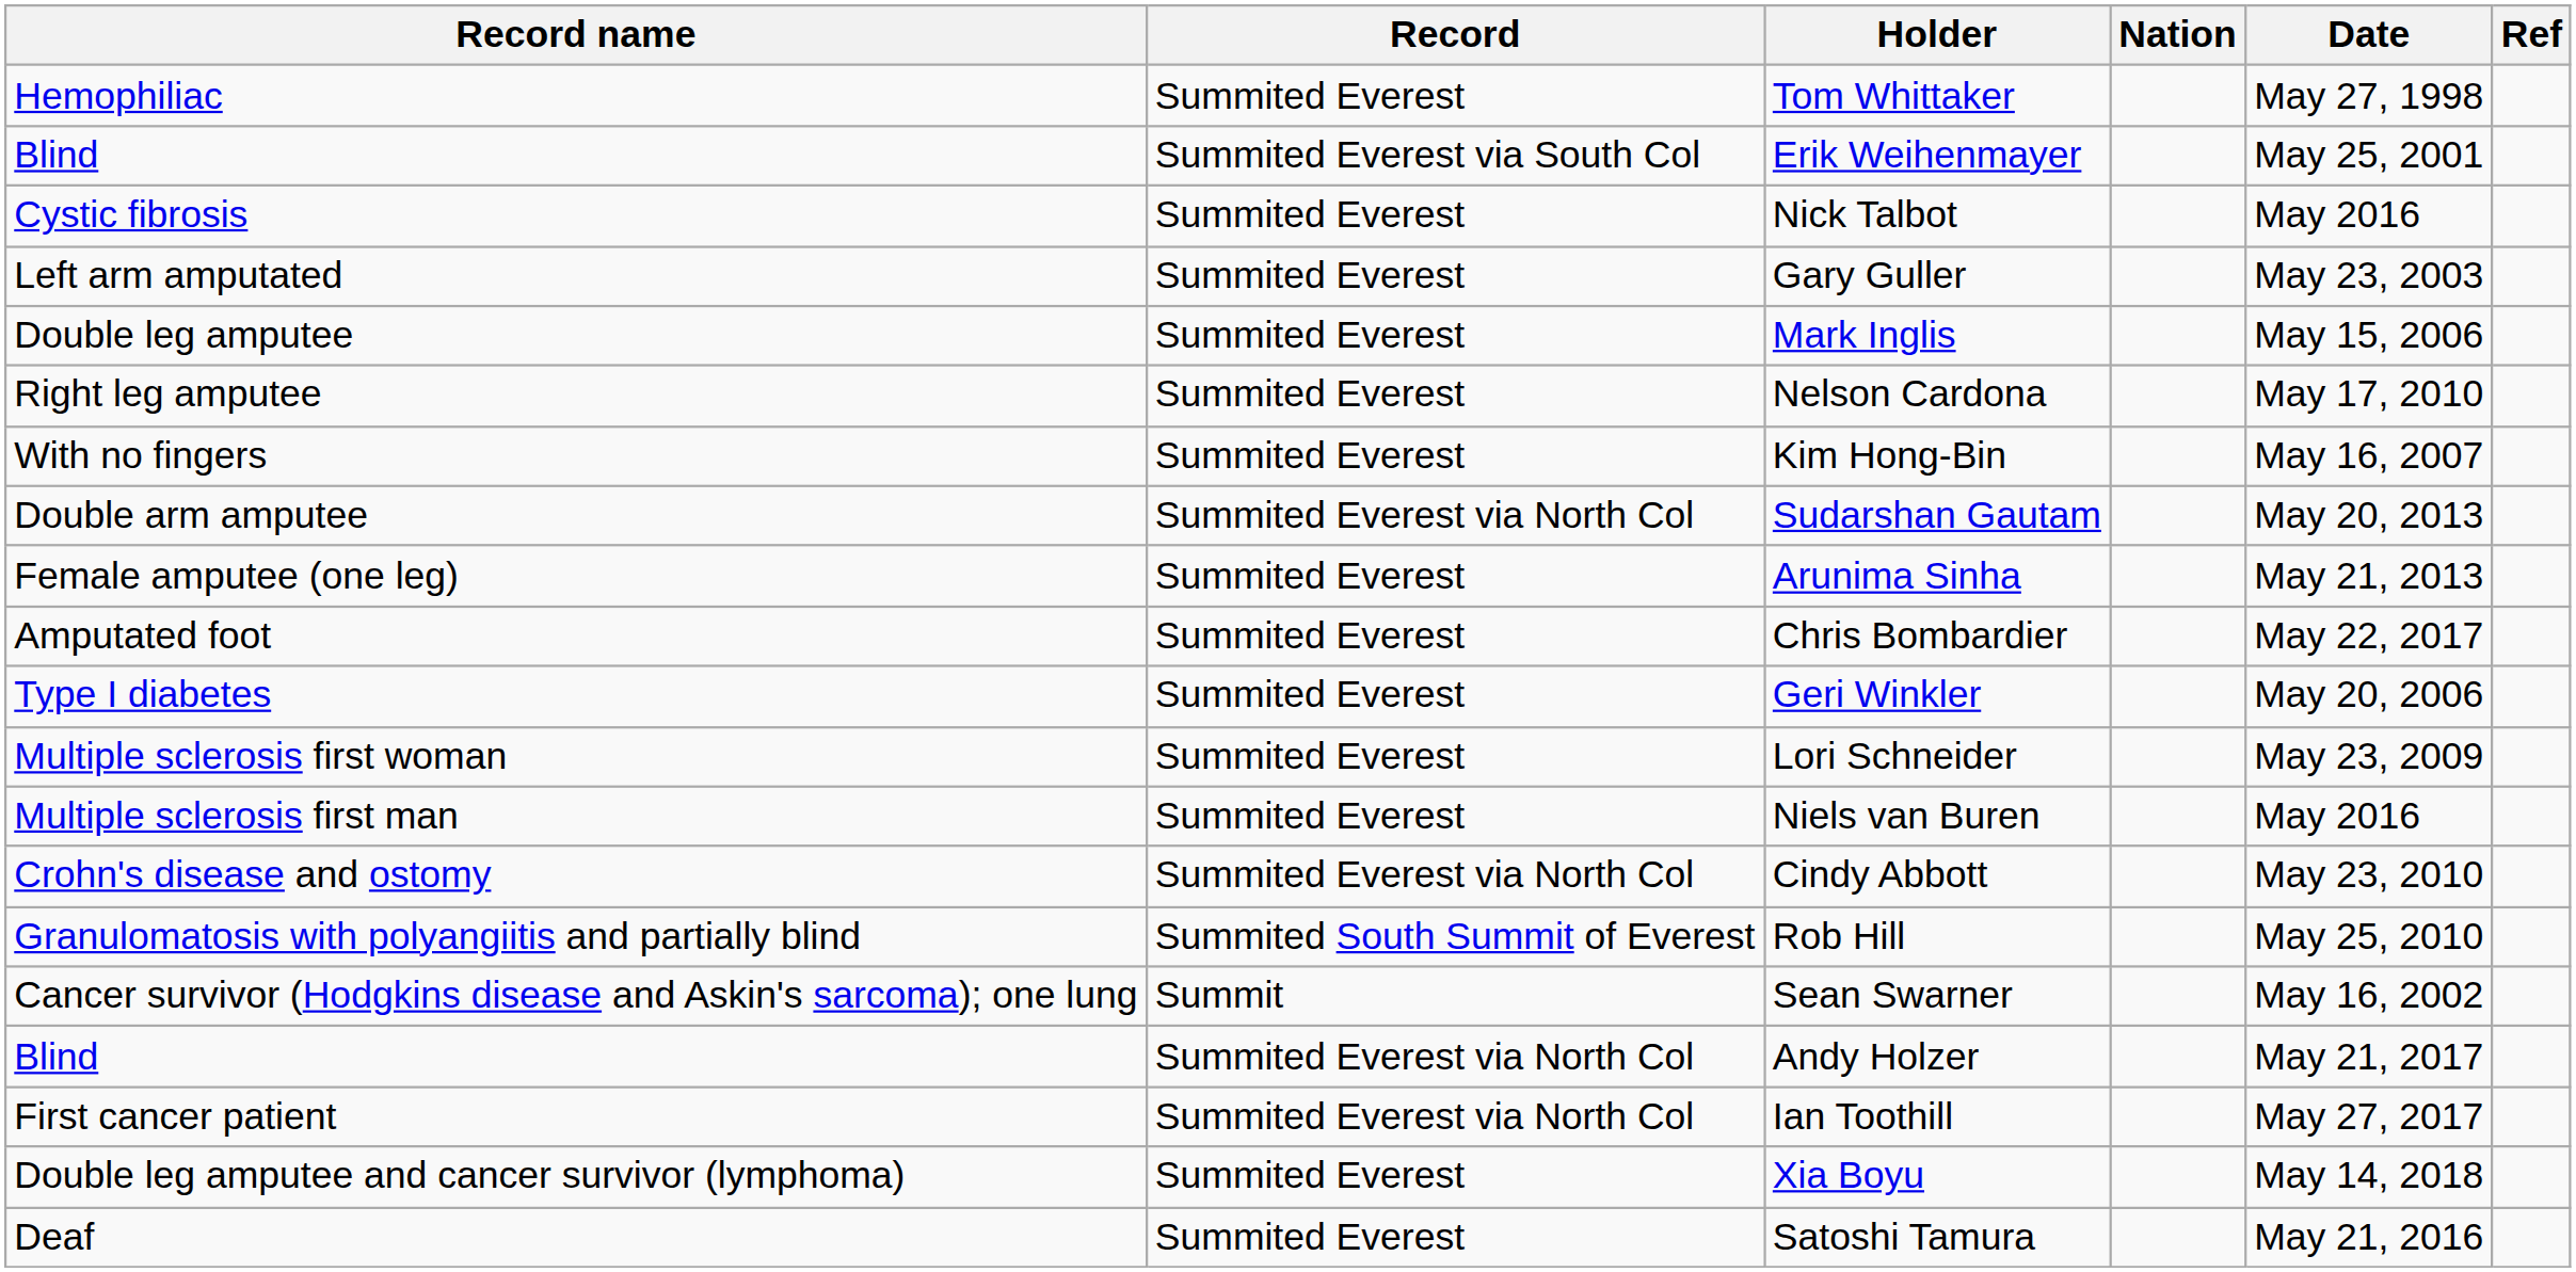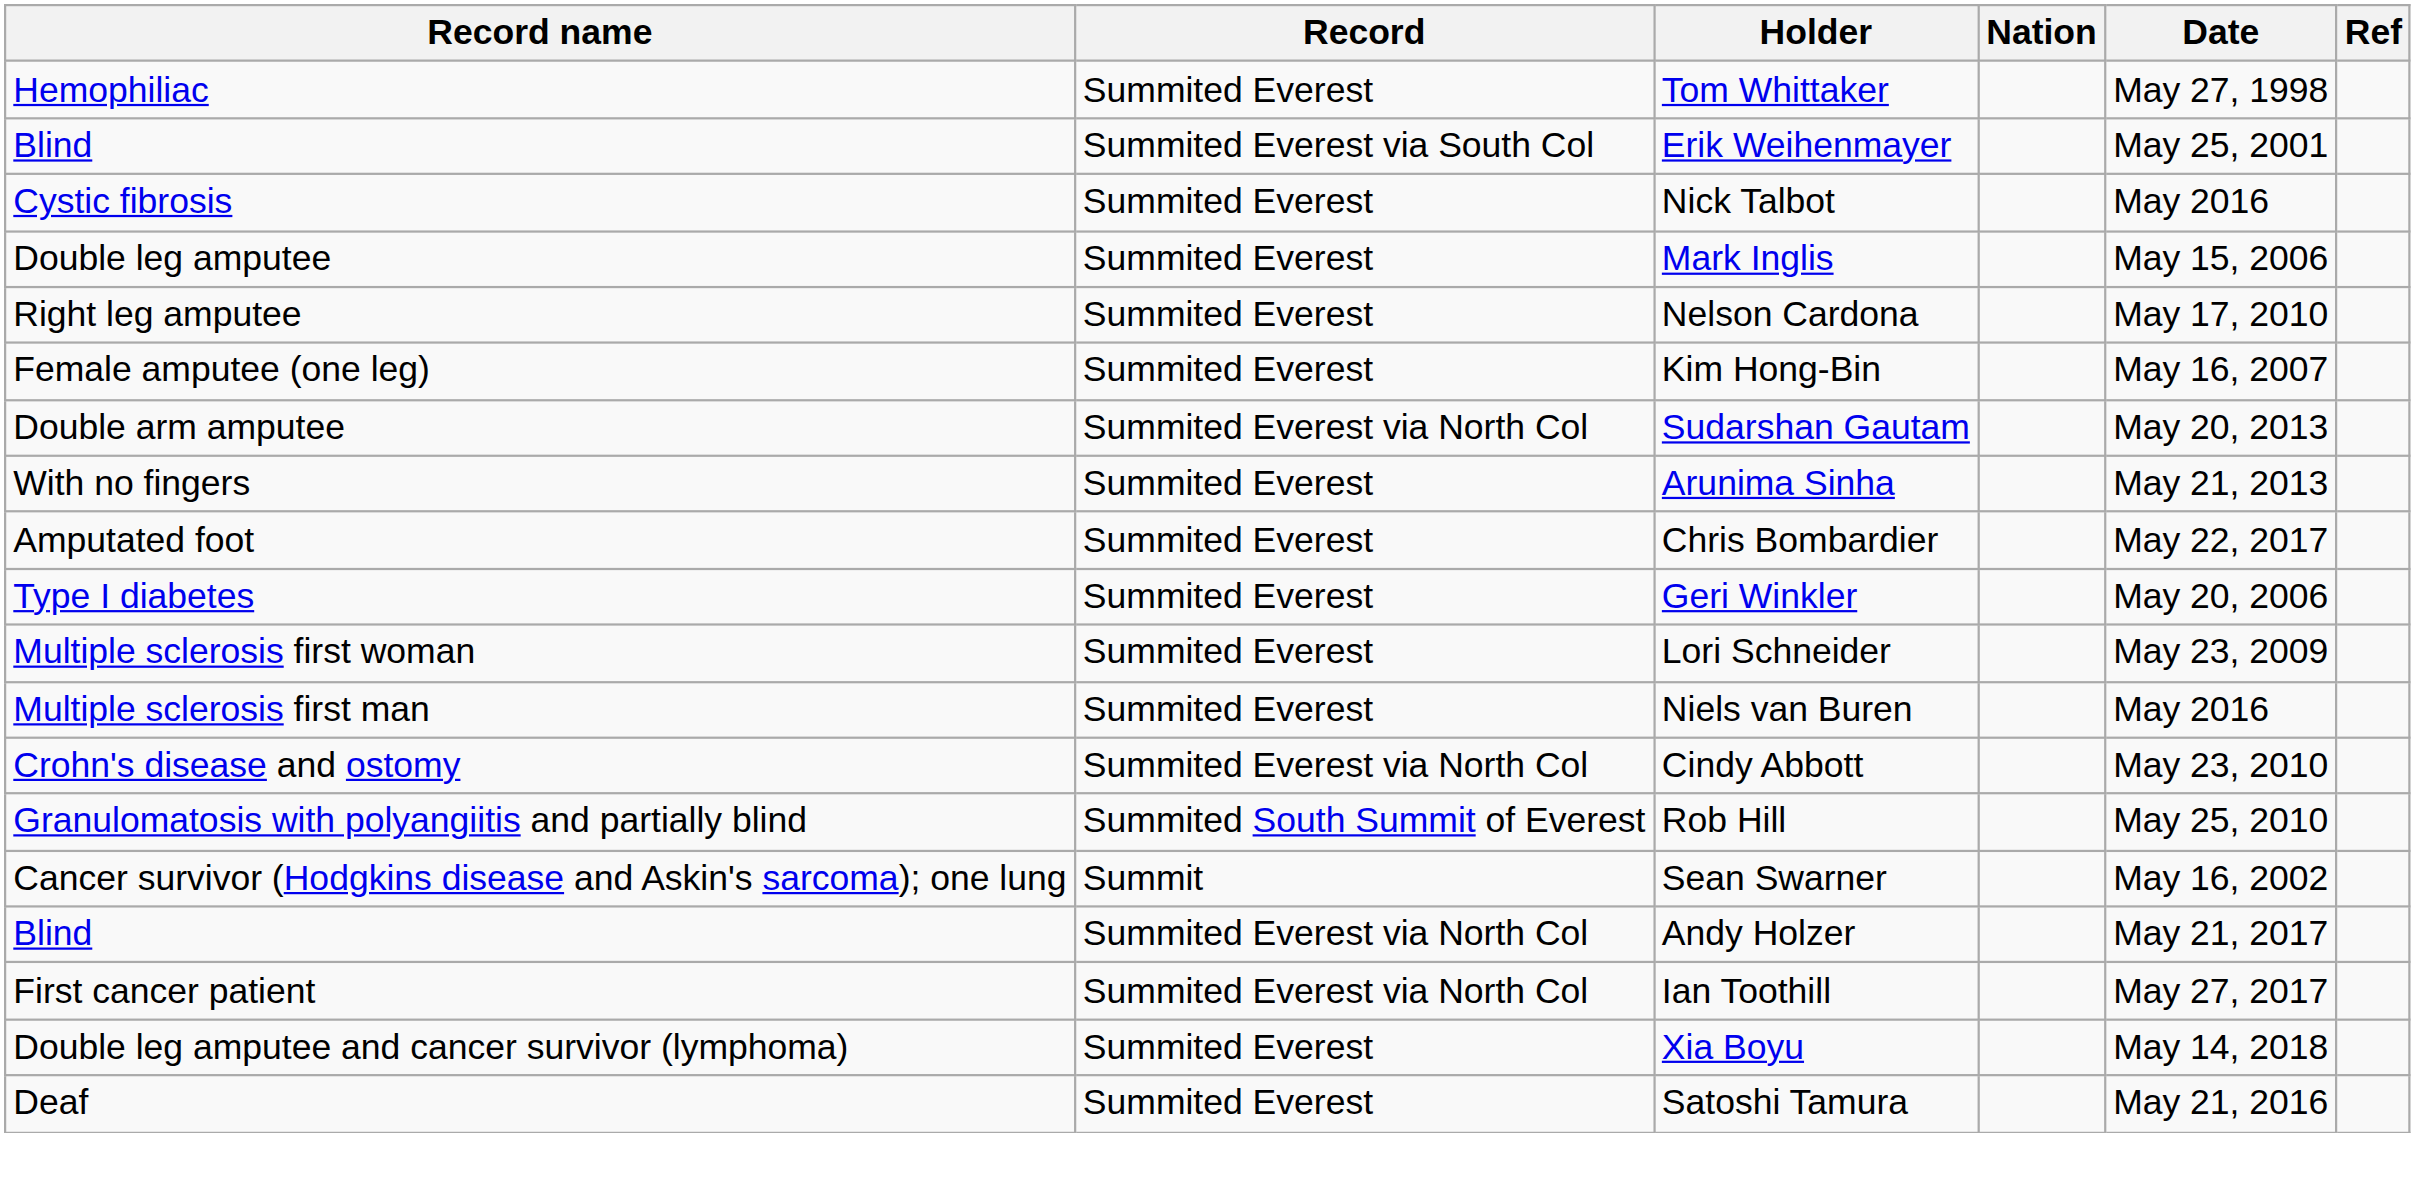 <table class="wikitable sortable">
 <tr>
 <th>Record name</th>
 <th>Record</th>
 <th>Holder</th>
 <th>Nation</th>
 <th>Date</th>
 <th>Ref</th>
 </tr>
 <tr>
 <td><a href='#'>Hemophiliac</a></td>
 <td>Summited Everest</td>
 <td><a href='#'>Tom Whittaker</a></td>
 <td></td>
 <td>May 27, 1998</td>
 <td></td>
 </tr>
 <tr>
 <td><a href='#'>Blind</a></td>
 <td>Summited Everest via South Col</td>
 <td><a href='#'>Erik Weihenmayer</a></td>
 <td></td>
 <td>May 25, 2001</td>
 <td></td>
 </tr>
 <tr>
 <td><a href='#'>Cystic fibrosis</a></td>
 <td>Summited Everest</td>
 <td>Nick Talbot</td>
 <td></td>
 <td>May 2016</td>
 <td></td>
 </tr>
 <tr>
-<td>Left arm amputated</td>
-<td>Summited Everest</td>
-<td>Gary Guller</td>
-<td></td>
-<td>May 23, 2003</td>
-<td></td>
-</tr>
-<tr>
 <td>Double leg amputee</td>
 <td>Summited Everest</td>
 <td><a href='#'>Mark Inglis</a></td>
 <td></td>
 <td>May 15, 2006</td>
 <td></td>
 </tr>
 <tr>
 <td>Right leg amputee</td>
 <td>Summited Everest</td>
 <td>Nelson Cardona</td>
 <td></td>
 <td>May 17, 2010</td>
 <td></td>
 </tr>
 <tr>
-<td>With no fingers</td>
+<td>Female amputee (one leg)</td>
 <td>Summited Everest</td>
 <td>Kim Hong-Bin</td>
 <td></td>
 <td>May 16, 2007</td>
 <td></td>
 </tr>
 <tr>
 <td>Double arm amputee</td>
 <td>Summited Everest via North Col</td>
 <td><a href='#'>Sudarshan Gautam</a></td>
 <td> </td>
 <td>May 20, 2013</td>
 <td></td>
 </tr>
 <tr>
-<td>Female amputee (one leg)</td>
+<td>With no fingers</td>
 <td>Summited Everest</td>
 <td><a href='#'>Arunima Sinha</a></td>
 <td></td>
 <td>May 21, 2013</td>
 <td></td>
 </tr>
 <tr>
 <td>Amputated foot</td>
 <td>Summited Everest</td>
 <td>Chris Bombardier</td>
 <td></td>
 <td>May 22, 2017</td>
 <td></td>
 </tr>
 <tr>
 <td><a href='#'>Type I diabetes</a></td>
 <td>Summited Everest</td>
 <td><a href='#'>Geri Winkler</a></td>
 <td></td>
 <td>May 20, 2006</td>
 <td></td>
 </tr>
 <tr>
 <td><a href='#'>Multiple sclerosis</a> first woman</td>
 <td>Summited Everest</td>
 <td>Lori Schneider</td>
 <td></td>
 <td>May 23, 2009</td>
 <td></td>
 </tr>
 <tr>
 <td><a href='#'>Multiple sclerosis</a> first man</td>
 <td>Summited Everest</td>
 <td>Niels van Buren</td>
 <td></td>
 <td>May 2016</td>
 <td></td>
 </tr>
 <tr>
 <td><a href='#'>Crohn's disease</a> and <a href='#'>ostomy</a></td>
 <td>Summited Everest via North Col</td>
 <td>Cindy Abbott</td>
 <td></td>
 <td>May 23, 2010</td>
 <td></td>
 </tr>
 <tr>
 <td><a href='#'>Granulomatosis with polyangiitis</a> and partially blind</td>
 <td>Summited <a href='#'>South Summit</a> of Everest</td>
 <td>Rob Hill</td>
 <td></td>
 <td>May 25, 2010</td>
 <td></td>
 </tr>
 <tr>
 <td>Cancer survivor (<a href='#'>Hodgkins disease</a> and Askin's <a href='#'>sarcoma</a>); one lung</td>
 <td>Summit</td>
 <td>Sean Swarner</td>
 <td></td>
 <td>May 16, 2002</td>
 <td></td>
 </tr>
 <tr>
 <td><a href='#'>Blind</a></td>
 <td>Summited Everest via North Col</td>
 <td>Andy Holzer</td>
 <td></td>
 <td>May 21, 2017</td>
 <td></td>
 </tr>
 <tr>
 <td>First cancer patient</td>
 <td>Summited Everest via North Col</td>
 <td>Ian Toothill</td>
 <td></td>
 <td>May 27, 2017</td>
 <td></td>
 </tr>
 <tr>
 <td>Double leg amputee and cancer survivor (lymphoma)</td>
 <td>Summited Everest</td>
 <td><a href='#'>Xia Boyu</a></td>
 <td></td>
 <td>May 14, 2018</td>
 <td></td>
 </tr>
 <tr>
 <td>Deaf</td>
 <td>Summited Everest</td>
 <td>Satoshi Tamura</td>
 <td></td>
 <td>May 21, 2016</td>
 <td></td>
 </tr>
 </table>
